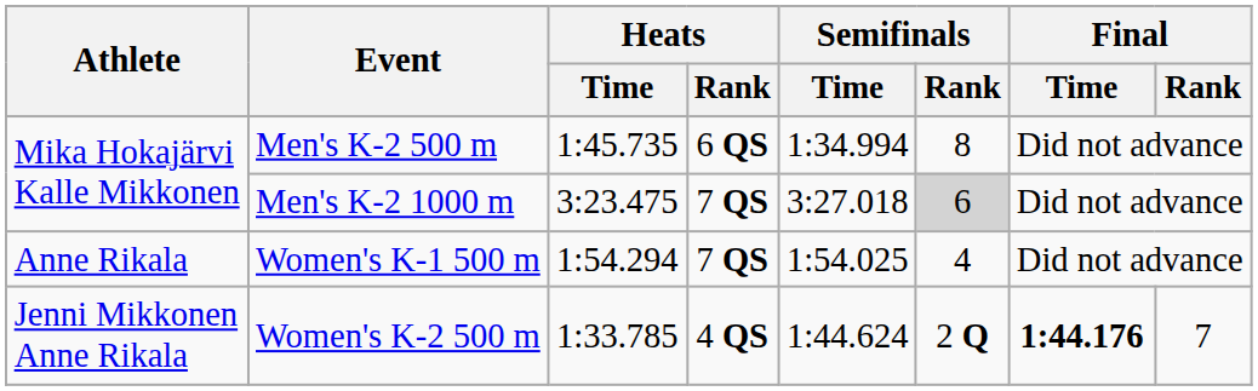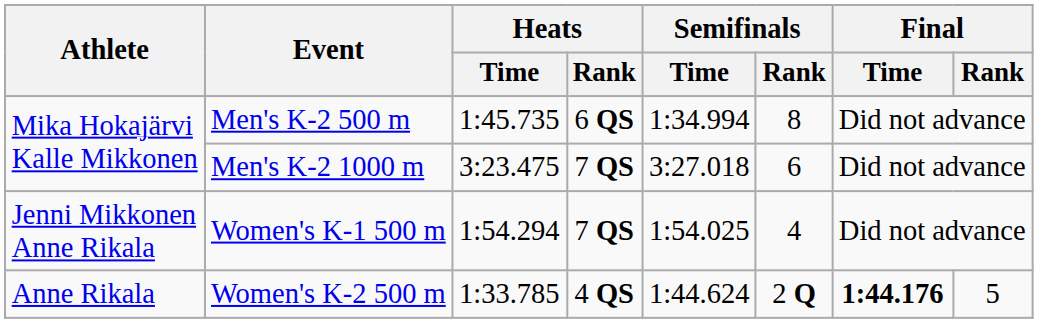 <table class=wikitable style="font-size:90%">
 <tr>
 <th rowspan="2">Athlete</th>
 <th rowspan="2">Event</th>
 <th colspan="2">Heats</th>
 <th colspan="2">Semifinals</th>
 <th colspan="2">Final</th>
 </tr>
 <tr style="font-size:95%">
 <th>Time</th>
 <th>Rank</th>
 <th>Time</th>
 <th>Rank</th>
 <th>Time</th>
 <th>Rank</th>
 </tr>
 <tr align=center>
 <td align=left rowspan=2><a href='#'>Mika Hokajärvi</a><br><a href='#'>Kalle Mikkonen</a></td>
 <td align=left><a href='#'>Men's K-2 500 m</a></td>
 <td>1:45.735</td>
 <td>6 <strong>QS</strong></td>
 <td>1:34.994</td>
 <td>8</td>
 <td colspan=2>Did not advance</td>
 </tr>
 <tr align=center>
 <td align=left><a href='#'>Men's K-2 1000 m</a></td>
 <td>3:23.475</td>
 <td>7 <strong>QS</strong></td>
 <td>3:27.018</td>
-<td style="background: lightgrey;">6</td>
+<td>6</td>
 <td colspan=2>Did not advance</td>
 </tr>
 <tr align=center>
-<td align=left><a href='#'>Anne Rikala</a></td>
+<td align=left><a href='#'>Jenni Mikkonen</a><br><a href='#'>Anne Rikala</a></td>
 <td align=left><a href='#'>Women's K-1 500 m</a></td>
 <td>1:54.294</td>
 <td>7 <strong>QS</strong></td>
 <td>1:54.025</td>
 <td>4</td>
 <td colspan=2>Did not advance</td>
 </tr>
 <tr align=center>
-<td align=left><a href='#'>Jenni Mikkonen</a><br><a href='#'>Anne Rikala</a></td>
+<td align=left><a href='#'>Anne Rikala</a></td>
 <td align=left><a href='#'>Women's K-2 500 m</a></td>
 <td>1:33.785</td>
 <td>4 <strong>QS</strong></td>
 <td>1:44.624</td>
 <td>2 <strong>Q</strong></td>
 <td><strong>1:44.176</strong></td>
-<td>7</td>
+<td>5</td>
 </tr>
 </table>
